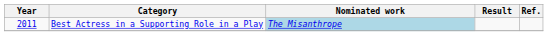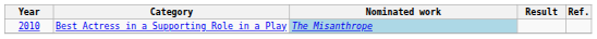 <table class=wikitable>
 <tr>
 <th scope="col" style="width:5em;">Year</th>
 <th scope="col" style="width:26em;">Category</th>
 <th scope="col" style="width:25em;">Nominated work</th>
 <th scope="col" style="width:5em;">Result</th>
 <th>Ref.</th>
 </tr>
 <tr>
-<td style="text-align:center;"><a href='#'>2011</a></td>
+<td style="text-align:center;"><a href='#'>2010</a></td>
 <td><a href='#'>Best Actress in a Supporting Role in a Play</a></td>
 <td style="background: lightblue;"><em><a href='#'>The Misanthrope</a></em></td>
 <td></td>
 <td style="text-align:center;"></td>
 </tr>
 <tr>
 </tr>
 </table>
